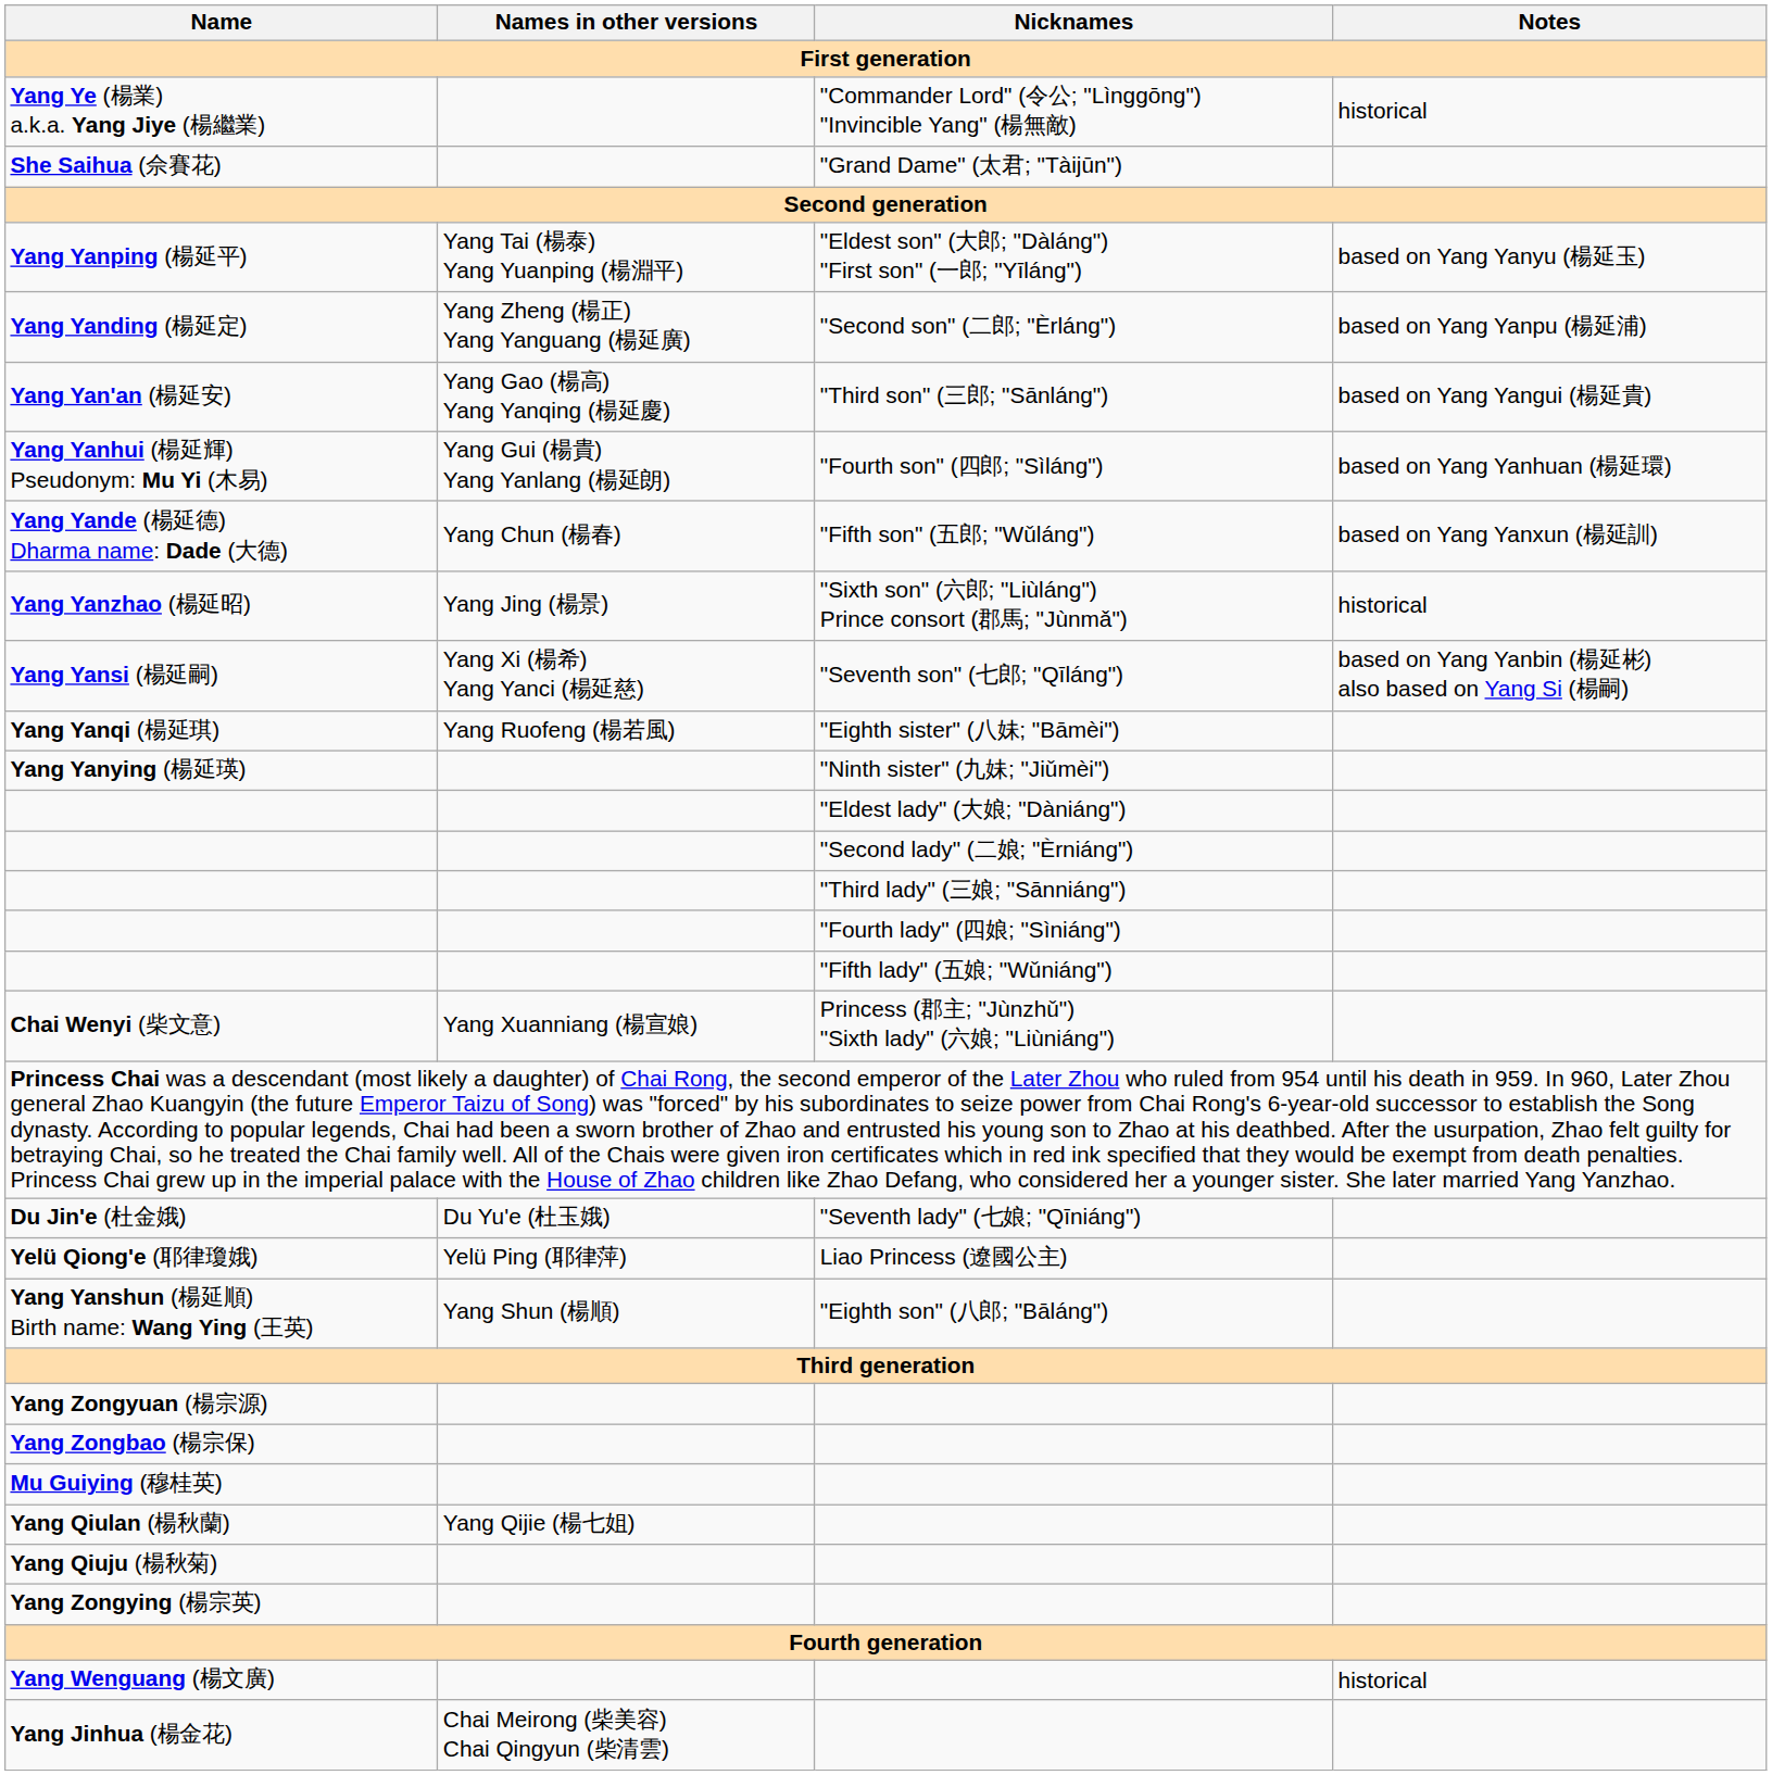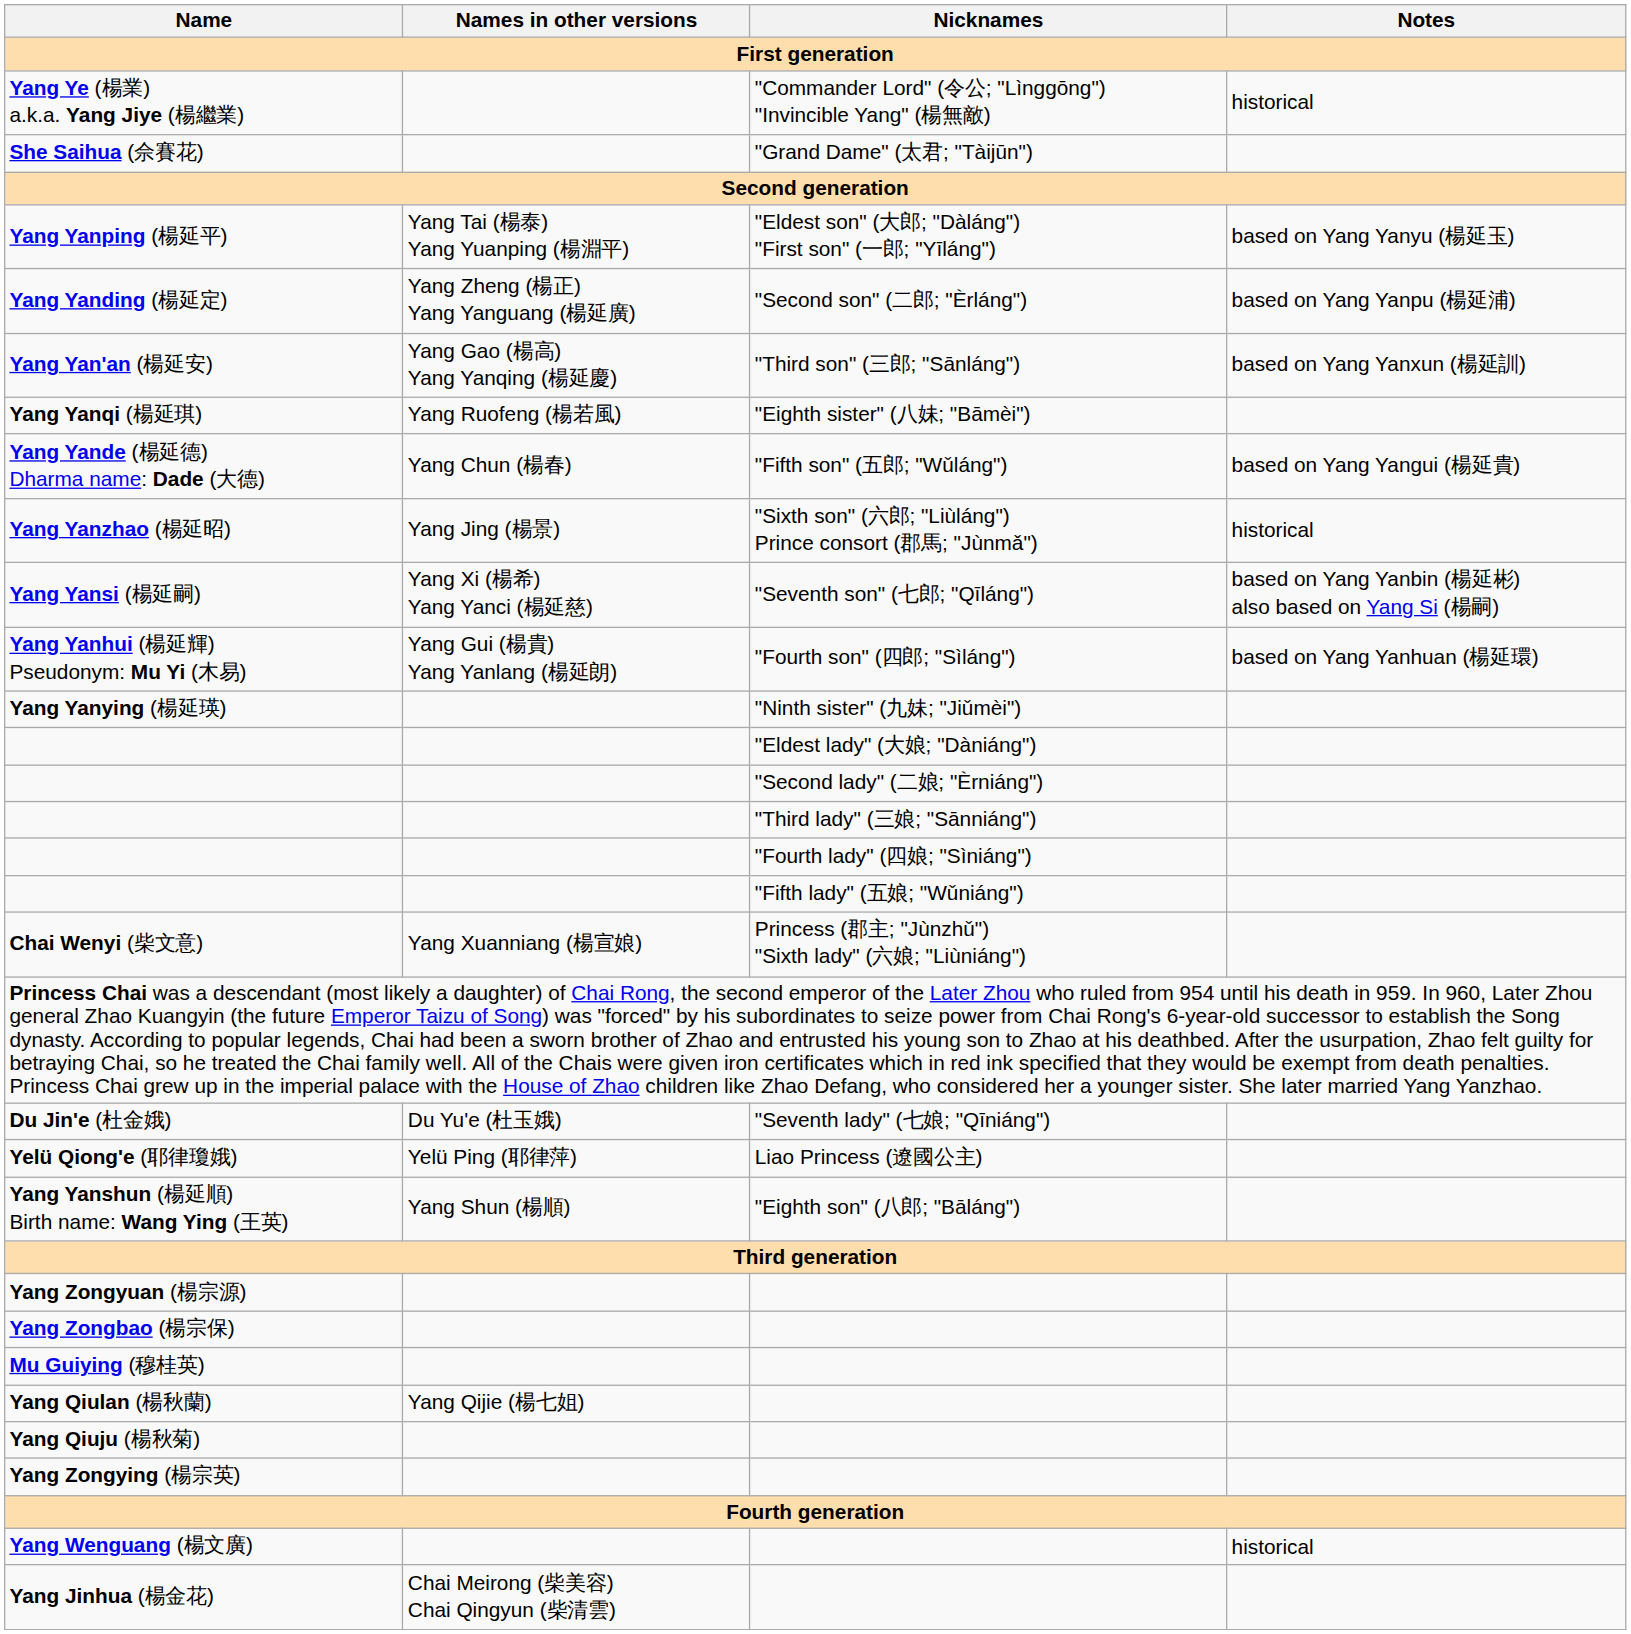 <table class="wikitable">
 <tr>
 <th>Name</th>
 <th>Names in other versions</th>
 <th>Nicknames</th>
 <th>Notes</th>
 </tr>
 <tr>
 <th colspan="4" style="background:#ffdead;">First generation</th>
 </tr>
 <tr>
 <td><strong><a href='#'>Yang Ye</a></strong> (楊業)<br>a.k.a. <strong>Yang Jiye</strong> (楊繼業)</td>
 <td></td>
 <td>"Commander Lord" (令公; "Lìnggōng")<br>"Invincible Yang" (楊無敵)</td>
 <td>historical</td>
 </tr>
 <tr>
 <td><strong><a href='#'>She Saihua</a></strong> (佘賽花)</td>
 <td></td>
 <td>"Grand Dame" (太君; "Tàijūn")</td>
 <td></td>
 </tr>
 <tr>
 <th colspan="4" style="background:#ffdead;">Second generation</th>
 </tr>
 <tr>
 <td><strong><a href='#'>Yang Yanping</a></strong> (楊延平)</td>
 <td>Yang Tai (楊泰)<br>Yang Yuanping (楊淵平)</td>
 <td>"Eldest son" (大郎; "Dàláng")<br>"First son" (一郎; "Yīláng")</td>
 <td>based on Yang Yanyu (楊延玉)</td>
 </tr>
 <tr>
 <td><strong><a href='#'>Yang Yanding</a></strong> (楊延定)</td>
 <td>Yang Zheng (楊正)<br>Yang Yanguang (楊延廣)</td>
 <td>"Second son" (二郎; "Èrláng")</td>
 <td>based on Yang Yanpu (楊延浦)</td>
 </tr>
 <tr>
 <td><strong><a href='#'>Yang Yan'an</a></strong> (楊延安)</td>
 <td>Yang Gao (楊高)<br>Yang Yanqing (楊延慶)</td>
 <td>"Third son" (三郎; "Sānláng")</td>
-<td>based on Yang Yangui (楊延貴)</td>
+<td>based on Yang Yanxun (楊延訓)</td>
 </tr>
 <tr>
-<td><strong><a href='#'>Yang Yanhui</a></strong> (楊延輝)<br>Pseudonym: <strong>Mu Yi</strong> (木易)</td>
-<td>Yang Gui (楊貴)<br>Yang Yanlang (楊延朗)</td>
-<td>"Fourth son" (四郎; "Sìláng")</td>
-<td>based on Yang Yanhuan (楊延環)</td>
+<td><strong>Yang Yanqi</strong> (楊延琪)</td>
+<td>Yang Ruofeng (楊若風)</td>
+<td>"Eighth sister" (八妹; "Bāmèi")</td>
+<td></td>
 </tr>
 <tr>
 <td><strong><a href='#'>Yang Yande</a></strong> (楊延德)<br><a href='#'>Dharma name</a>: <strong>Dade</strong> (大德)</td>
 <td>Yang Chun (楊春)</td>
 <td>"Fifth son" (五郎; "Wǔláng")</td>
-<td>based on Yang Yanxun (楊延訓)</td>
+<td>based on Yang Yangui (楊延貴)</td>
 </tr>
 <tr>
 <td><strong><a href='#'>Yang Yanzhao</a></strong> (楊延昭)</td>
 <td>Yang Jing (楊景)</td>
 <td>"Sixth son" (六郎; "Liùláng")<br>Prince consort (郡馬; "Jùnmǎ")</td>
 <td>historical</td>
 </tr>
 <tr>
 <td><strong><a href='#'>Yang Yansi</a></strong> (楊延嗣)</td>
 <td>Yang Xi (楊希)<br>Yang Yanci (楊延慈)</td>
 <td>"Seventh son" (七郎; "Qīláng")</td>
 <td>based on Yang Yanbin (楊延彬)<br>also based on <a href='#'>Yang Si</a> (楊嗣)</td>
 </tr>
 <tr>
-<td><strong>Yang Yanqi</strong> (楊延琪)</td>
-<td>Yang Ruofeng (楊若風)</td>
-<td>"Eighth sister" (八妹; "Bāmèi")</td>
-<td></td>
+<td><strong><a href='#'>Yang Yanhui</a></strong> (楊延輝)<br>Pseudonym: <strong>Mu Yi</strong> (木易)</td>
+<td>Yang Gui (楊貴)<br>Yang Yanlang (楊延朗)</td>
+<td>"Fourth son" (四郎; "Sìláng")</td>
+<td>based on Yang Yanhuan (楊延環)</td>
 </tr>
 <tr>
 <td><strong>Yang Yanying</strong> (楊延瑛)</td>
 <td></td>
 <td>"Ninth sister" (九妹; "Jiǔmèi")</td>
 <td></td>
 </tr>
 <tr>
 <td></td>
 <td></td>
 <td>"Eldest lady" (大娘; "Dàniáng")</td>
 <td></td>
 </tr>
 <tr>
 <td></td>
 <td></td>
 <td>"Second lady" (二娘; "Èrniáng")</td>
 <td></td>
 </tr>
 <tr>
 <td></td>
 <td></td>
 <td>"Third lady" (三娘; "Sānniáng")</td>
 <td></td>
 </tr>
 <tr>
 <td></td>
 <td></td>
 <td>"Fourth lady" (四娘; "Sìniáng")</td>
 <td></td>
 </tr>
 <tr>
 <td></td>
 <td></td>
 <td>"Fifth lady" (五娘; "Wǔniáng")</td>
 <td></td>
 </tr>
 <tr>
 <td><strong>Chai Wenyi</strong> (柴文意)</td>
 <td>Yang Xuanniang (楊宣娘)</td>
 <td>Princess (郡主; "Jùnzhǔ")<br>"Sixth lady" (六娘; "Liùniáng")</td>
 <td></td>
 </tr>
 <tr>
 <td colspan=4><strong>Princess Chai</strong> was a descendant (most likely a daughter) of <a href='#'>Chai Rong</a>, the second emperor of the <a href='#'>Later Zhou</a> who ruled from 954 until his death in 959. In 960, Later Zhou general Zhao Kuangyin (the future <a href='#'>Emperor Taizu of Song</a>) was "forced" by his subordinates to seize power from Chai Rong's 6-year-old successor to establish the Song dynasty. According to popular legends, Chai had been a sworn brother of Zhao and entrusted his young son to Zhao at his deathbed. After the usurpation, Zhao felt guilty for betraying Chai, so he treated the Chai family well. All of the Chais were given iron certificates which in red ink specified that they would be exempt from death penalties. Princess Chai grew up in the imperial palace with the <a href='#'>House of Zhao</a> children like Zhao Defang, who considered her a younger sister. She later married Yang Yanzhao.</td>
 </tr>
 <tr>
 <td><strong>Du Jin'e</strong> (杜金娥)</td>
 <td>Du Yu'e (杜玉娥)</td>
 <td>"Seventh lady" (七娘; "Qīniáng")</td>
 <td></td>
 </tr>
 <tr>
 <td><strong>Yelü Qiong'e</strong> (耶律瓊娥)</td>
 <td>Yelü Ping (耶律萍)</td>
 <td>Liao Princess (遼國公主)</td>
 <td></td>
 </tr>
 <tr>
 <td><strong>Yang Yanshun</strong> (楊延順)<br>Birth name: <strong>Wang Ying</strong> (王英)</td>
 <td>Yang Shun (楊順)</td>
 <td>"Eighth son" (八郎; "Bāláng")</td>
 <td></td>
 </tr>
 <tr>
 <th colspan="4" style="background:#ffdead;">Third generation</th>
 </tr>
 <tr>
 <td><strong>Yang Zongyuan</strong> (楊宗源)</td>
 <td></td>
 <td></td>
 <td></td>
 </tr>
 <tr>
 <td><strong><a href='#'>Yang Zongbao</a></strong> (楊宗保)</td>
 <td></td>
 <td></td>
 <td></td>
 </tr>
 <tr>
 <td><strong><a href='#'>Mu Guiying</a></strong> (穆桂英)</td>
 <td></td>
 <td></td>
 <td></td>
 </tr>
 <tr>
 <td><strong>Yang Qiulan</strong> (楊秋蘭)</td>
 <td>Yang Qijie (楊七姐)</td>
 <td></td>
 <td></td>
 </tr>
 <tr>
 <td><strong>Yang Qiuju</strong> (楊秋菊)</td>
 <td></td>
 <td></td>
 <td></td>
 </tr>
 <tr>
 <td><strong>Yang Zongying</strong> (楊宗英)</td>
 <td></td>
 <td></td>
 <td></td>
 </tr>
 <tr>
 <th colspan="4" style="background:#ffdead;">Fourth generation</th>
 </tr>
 <tr>
 <td><strong><a href='#'>Yang Wenguang</a></strong> (楊文廣)</td>
 <td></td>
 <td></td>
 <td>historical</td>
 </tr>
 <tr>
 <td><strong>Yang Jinhua</strong> (楊金花)</td>
 <td>Chai Meirong (柴美容)<br>Chai Qingyun (柴清雲)</td>
 <td></td>
 <td></td>
 </tr>
 </table>
